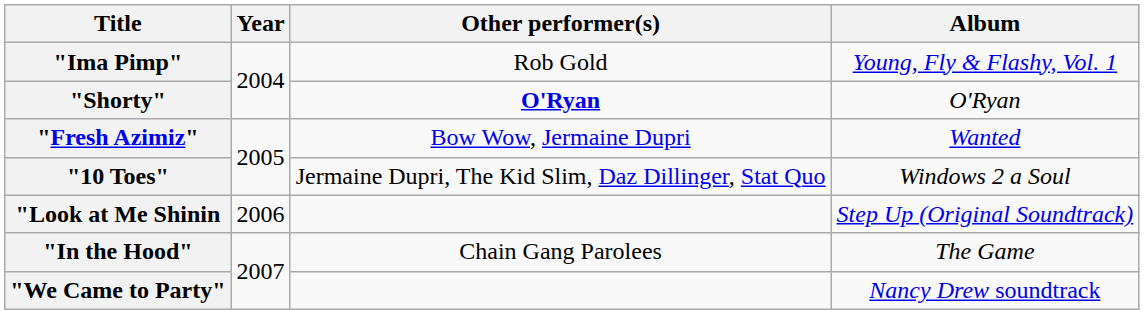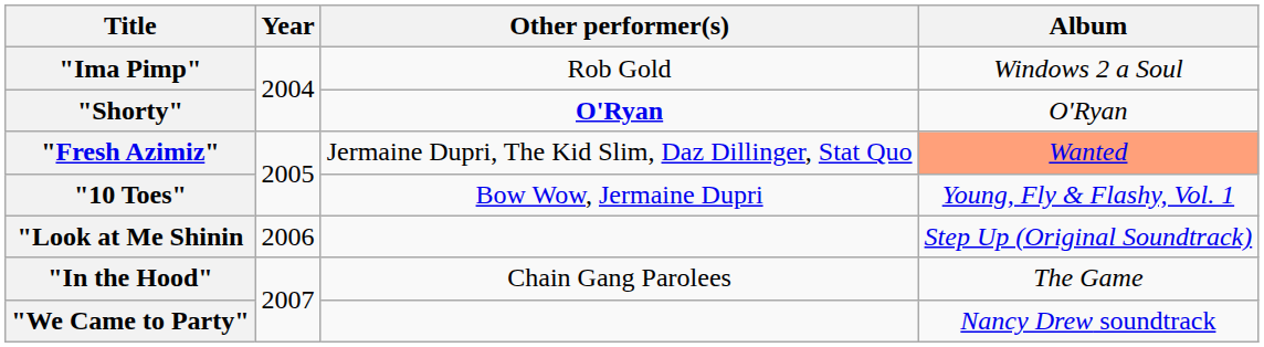 <table class="wikitable plainrowheaders" style="text-align:center;">
 <tr>
 <th scope="col">Title</th>
 <th scope="col">Year</th>
 <th scope="col">Other performer(s)</th>
 <th scope="col">Album</th>
 </tr>
 <tr>
 <th scope="row">"Ima Pimp"</th>
 <td rowspan="2">2004</td>
 <td>Rob Gold</td>
-<td><em><a href='#'>Young, Fly & Flashy, Vol. 1</a></em></td>
+<td><em>Windows 2 a Soul</em></td>
 </tr>
 <tr>
 <th scope="row">"Shorty"</th>
 <td><strong><a href='#'>O'Ryan</a></strong></td>
 <td><em>O'Ryan</em></td>
 </tr>
 <tr>
 <th scope="row">"<a href='#'>Fresh Azimiz</a>"</th>
 <td rowspan="2">2005</td>
-<td><a href='#'>Bow Wow</a>, <a href='#'>Jermaine Dupri</a></td>
-<td><em><a href='#'>Wanted</a></em></td>
+<td>Jermaine Dupri, The Kid Slim, <a href='#'>Daz Dillinger</a>, <a href='#'>Stat Quo</a></td>
+<td style="background: lightsalmon;"><em><a href='#'>Wanted</a></em></td>
 </tr>
 <tr>
 <th scope="row">"10 Toes"</th>
-<td>Jermaine Dupri, The Kid Slim, <a href='#'>Daz Dillinger</a>, <a href='#'>Stat Quo</a></td>
-<td><em>Windows 2 a Soul</em></td>
+<td><a href='#'>Bow Wow</a>, <a href='#'>Jermaine Dupri</a></td>
+<td><em><a href='#'>Young, Fly & Flashy, Vol. 1</a></em></td>
 </tr>
 <tr>
 <th scope="row">"Look at Me Shinin</th>
 <td>2006</td>
 <td></td>
 <td><em><a href='#'>Step Up (Original Soundtrack)</a></em></td>
 </tr>
 <tr>
 <th scope="row">"In the Hood"</th>
 <td rowspan="2">2007</td>
 <td>Chain Gang Parolees</td>
 <td><em>The Game</em></td>
 </tr>
 <tr>
 <th scope="row">"We Came to Party"</th>
 <td></td>
 <td><a href='#'><em>Nancy Drew</em> soundtrack</a></td>
 </tr>
 </table>
